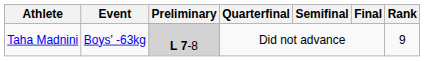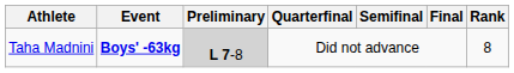 <table class="wikitable" style="text-align:left; font-size:90%">
 <tr>
 <th>Athlete</th>
 <th>Event</th>
 <th>Preliminary</th>
 <th>Quarterfinal</th>
 <th>Semifinal</th>
 <th>Final</th>
 <th>Rank</th>
 </tr>
 <tr>
 <td><a href='#'>Taha Madnini</a></td>
-<td><a href='#'>Boys' -63kg</a></td>
+<td><strong><a href='#'>Boys' -63kg</a></strong></td>
 <td align=center style="background: lightgrey;"> <br> <strong>L</strong> <strong>7</strong>-8</td>
 <td align=center colspan=3>Did not advance</td>
-<td align=center>9</td>
+<td align=center>8</td>
 </tr>
 </table>
